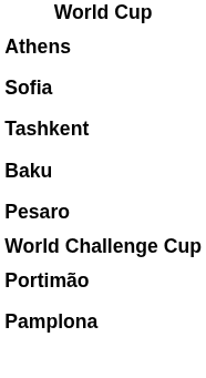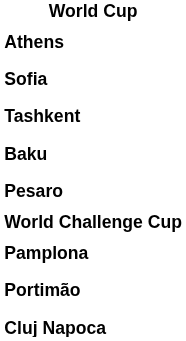 <table>
 <tr>
 <td colspan="4" style="text-align:center;"><strong>World Cup</strong></td>
 </tr>
 <tr>
 <th scope=row style="text-align:left">Athens</th>
 <td style="height:30px;"></td>
 <td style="height:30px;"></td>
 <td style="height:30px;"></td>
 </tr>
 <tr>
 <th scope=row style="text-align:left">Sofia</th>
 <td style="height:30px;"></td>
 <td style="height:30px;"></td>
 <td style="height:30px;"></td>
 </tr>
 <tr>
 <th scope=row style="text-align:left">Tashkent</th>
 <td style="height:30px;"></td>
 <td style="height:30px;"></td>
 <td style="height:30px;"></td>
 </tr>
 <tr>
 <th scope=row style="text-align:left">Baku</th>
 <td style="height:30px;"></td>
 <td style="height:30px;"></td>
 <td style="height:30px;"></td>
 </tr>
 <tr>
 <th scope=row style="text-align:left">Pesaro</th>
 <td style="height:30px;"></td>
 <td style="height:30px;"></td>
 <td style="height:30px;"></td>
 </tr>
 <tr>
 <td colspan="4" style="text-align:center;"><strong>World Challenge Cup</strong></td>
 </tr>
 <tr>
+<th scope=row style="text-align:left">Pamplona</th>
+<td style="height:30px;"></td>
+<td style="height:30px;"></td>
+<td style="height:30px;"></td>
+</tr>
+<tr>
 <th scope=row style="text-align:left">Portimão</th>
 <td style="height:30px;"></td>
 <td style="height:30px;"></td>
 <td style="height:30px;"></td>
 </tr>
 <tr>
-<th scope=row style="text-align:left">Pamplona</th>
+<th scope=row style="text-align:left">Cluj Napoca</th>
 <td style="height:30px;"></td>
 <td style="height:30px;"></td>
 <td style="height:30px;"></td>
 </tr>
 <tr>
 </tr>
 </table>
